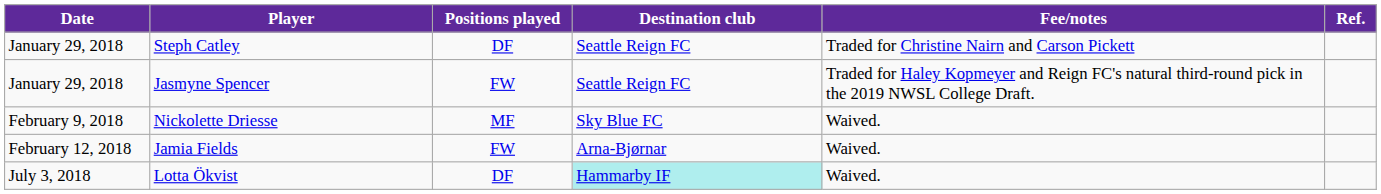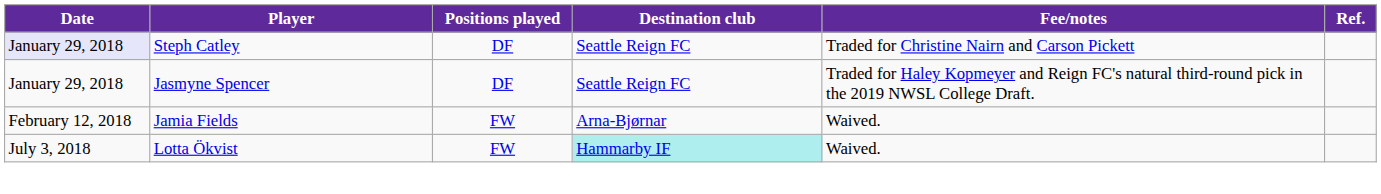 <table class="wikitable" style="text-align:left; font-size:95%;">
 <tr>
 <th style="background:#5E299A; color:white; width:125px;">Date</th>
 <th style="background:#5E299A; color:white; width:250px;">Player</th>
 <th style="background:#5E299A; color:white; width:120px;">Positions played</th>
 <th style="background:#5E299A; color:white; width:220px;">Destination club</th>
 <th style="background:#5E299A; color:white; width:450px;">Fee/notes</th>
 <th style="background:#5E299A; color:white; width:40px;">Ref.</th>
 </tr>
 <tr>
-<td>January 29, 2018</td>
+<td style="background: lavender;">January 29, 2018</td>
 <td> <a href='#'>Steph Catley</a></td>
 <td style="text-align: center;"><a href='#'>DF</a></td>
 <td> <a href='#'>Seattle Reign FC</a></td>
 <td>Traded for <a href='#'>Christine Nairn</a> and <a href='#'>Carson Pickett</a></td>
 <td></td>
 </tr>
 <tr>
 <td>January 29, 2018</td>
 <td> <a href='#'>Jasmyne Spencer</a></td>
-<td style="text-align: center;"><a href='#'>FW</a></td>
+<td style="text-align: center;"><a href='#'>DF</a></td>
 <td> <a href='#'>Seattle Reign FC</a></td>
 <td>Traded for <a href='#'>Haley Kopmeyer</a> and Reign FC's natural third-round pick in the 2019 NWSL College Draft.</td>
-<td></td>
-</tr>
-<tr>
-<td>February 9, 2018</td>
-<td> <a href='#'>Nickolette Driesse</a></td>
-<td style="text-align: center;"><a href='#'>MF</a></td>
-<td> <a href='#'>Sky Blue FC</a></td>
-<td>Waived.</td>
 <td></td>
 </tr>
 <tr>
 <td>February 12, 2018</td>
 <td> <a href='#'>Jamia Fields</a></td>
 <td style="text-align: center;"><a href='#'>FW</a></td>
 <td> <a href='#'>Arna-Bjørnar</a></td>
 <td>Waived.</td>
 <td></td>
 </tr>
 <tr>
 <td>July 3, 2018</td>
 <td> <a href='#'>Lotta Ökvist</a></td>
-<td style="text-align: center;"><a href='#'>DF</a></td>
+<td style="text-align: center;"><a href='#'>FW</a></td>
 <td style="background: paleturquoise;"> <a href='#'>Hammarby IF</a></td>
 <td>Waived.</td>
 <td></td>
 </tr>
 </table>
